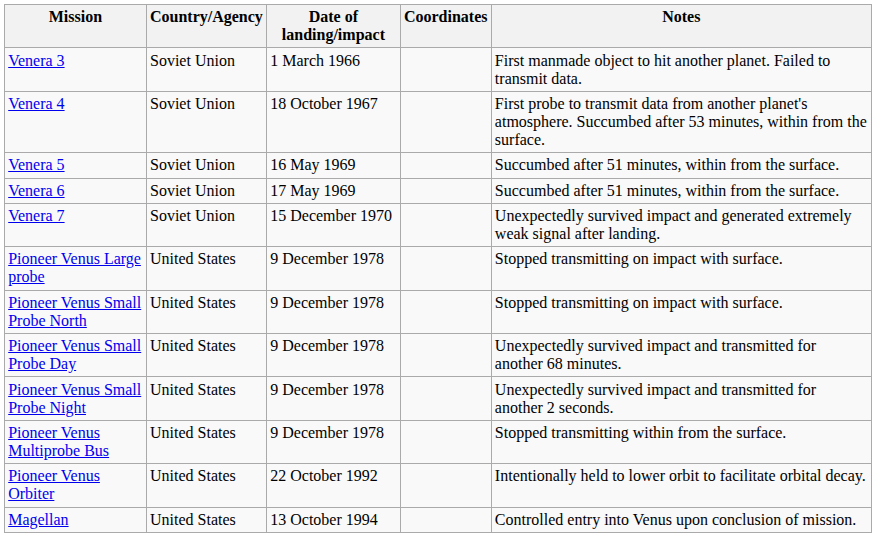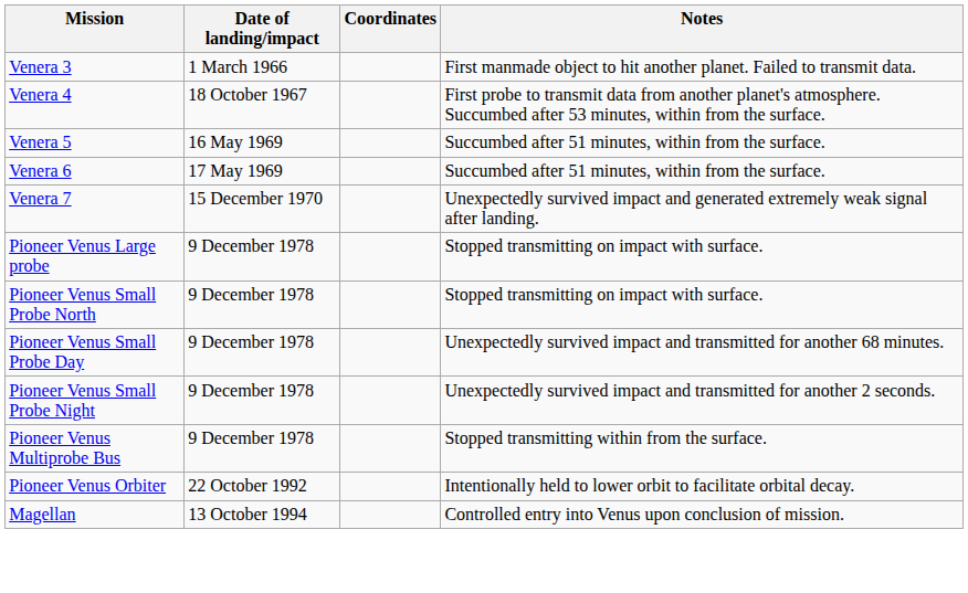 <table class="wikitable">
 <tr valign="top">
 <th>Mission</th>
-<th>Country/Agency</th>
 <th>Date of landing/impact</th>
 <th>Coordinates</th>
 <th>Notes</th>
 </tr>
 <tr valign="top">
 <td><a href='#'>Venera 3</a></td>
-<td> Soviet Union</td>
 <td>1 March 1966</td>
 <td></td>
 <td>First manmade object to hit another planet. Failed to transmit data.</td>
 </tr>
 <tr valign="top">
 <td><a href='#'>Venera 4</a></td>
-<td> Soviet Union</td>
 <td>18 October 1967</td>
 <td></td>
 <td>First probe to transmit data from another planet's atmosphere. Succumbed after 53 minutes, within  from the surface.</td>
 </tr>
 <tr valign="top">
 <td><a href='#'>Venera 5</a></td>
-<td> Soviet Union</td>
 <td>16 May 1969</td>
 <td></td>
 <td>Succumbed after 51 minutes, within  from the surface.</td>
 </tr>
 <tr valign="top">
 <td><a href='#'>Venera 6</a></td>
-<td> Soviet Union</td>
 <td>17 May 1969</td>
 <td></td>
 <td>Succumbed after 51 minutes, within  from the surface.</td>
 </tr>
 <tr valign="top">
 <td><a href='#'>Venera 7</a></td>
-<td> Soviet Union</td>
 <td>15 December 1970</td>
 <td></td>
 <td>Unexpectedly survived impact and generated extremely weak signal after landing. </td>
 </tr>
 <tr valign="top">
 <td><a href='#'>Pioneer Venus Large probe</a></td>
-<td> United States</td>
 <td>9 December 1978</td>
 <td></td>
 <td>Stopped transmitting on impact with surface.</td>
 </tr>
 <tr valign="top">
 <td><a href='#'>Pioneer Venus Small Probe North</a></td>
-<td> United States</td>
 <td>9 December 1978</td>
 <td></td>
 <td>Stopped transmitting on impact with surface.</td>
 </tr>
 <tr valign="top">
 <td><a href='#'>Pioneer Venus Small Probe Day</a></td>
-<td> United States</td>
 <td>9 December 1978</td>
 <td></td>
 <td>Unexpectedly survived impact and transmitted for another 68 minutes.</td>
 </tr>
 <tr valign="top">
 <td><a href='#'>Pioneer Venus Small Probe Night</a></td>
-<td> United States</td>
 <td>9 December 1978</td>
 <td></td>
 <td>Unexpectedly survived impact and transmitted for another 2 seconds.</td>
 </tr>
 <tr valign="top">
 <td><a href='#'>Pioneer Venus Multiprobe Bus</a></td>
-<td> United States</td>
 <td>9 December 1978</td>
 <td></td>
 <td>Stopped transmitting within  from the surface.</td>
 </tr>
 <tr valign="top">
 <td><a href='#'>Pioneer Venus Orbiter</a></td>
-<td> United States</td>
 <td>22 October 1992</td>
 <td></td>
 <td>Intentionally held to lower orbit to facilitate orbital decay.</td>
 </tr>
 <tr valign="top">
 <td><a href='#'>Magellan</a></td>
-<td> United States</td>
 <td>13 October 1994</td>
 <td></td>
 <td>Controlled entry into Venus upon conclusion of mission.</td>
 </tr>
 </table>
